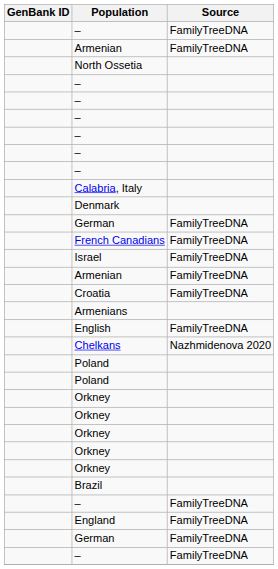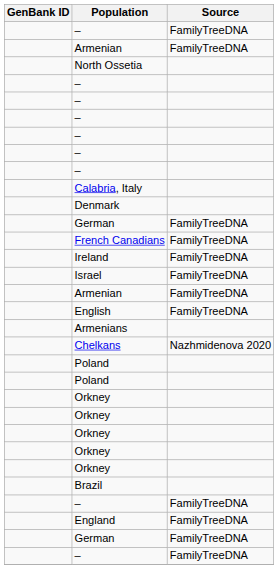 <table class="wikitable sortable">
 <tr>
 <th scope="col">GenBank ID</th>
 <th scope="col">Population</th>
 <th scope="col">Source</th>
 </tr>
 <tr>
 <td></td>
 <td>–</td>
 <td>FamilyTreeDNA</td>
 </tr>
 <tr>
 <td></td>
 <td>Armenian</td>
 <td>FamilyTreeDNA</td>
 </tr>
 <tr>
 <td></td>
 <td>North Ossetia</td>
 <td></td>
 </tr>
 <tr>
 <td></td>
 <td>–</td>
 <td></td>
 </tr>
 <tr>
 <td></td>
 <td>–</td>
 <td></td>
 </tr>
 <tr>
 <td></td>
 <td>–</td>
 <td></td>
 </tr>
 <tr>
 <td></td>
 <td>–</td>
 <td></td>
 </tr>
 <tr>
 <td></td>
 <td>–</td>
 <td></td>
 </tr>
 <tr>
 <td></td>
 <td>–</td>
 <td></td>
 </tr>
 <tr>
 <td></td>
 <td><a href='#'>Calabria</a>, Italy</td>
 <td></td>
 </tr>
 <tr>
 <td></td>
 <td>Denmark</td>
 <td></td>
 </tr>
 <tr>
 <td></td>
 <td>German</td>
 <td>FamilyTreeDNA</td>
 </tr>
 <tr>
 <td></td>
 <td><a href='#'>French Canadians</a></td>
 <td>FamilyTreeDNA</td>
 </tr>
 <tr>
 <td></td>
+<td>Ireland</td>
+<td>FamilyTreeDNA</td>
+</tr>
+<tr>
+<td></td>
 <td>Israel</td>
 <td>FamilyTreeDNA</td>
 </tr>
 <tr>
 <td></td>
 <td>Armenian</td>
 <td>FamilyTreeDNA</td>
 </tr>
 <tr>
 <td></td>
-<td>Croatia</td>
+<td>English</td>
 <td>FamilyTreeDNA</td>
 </tr>
 <tr>
 <td></td>
 <td>Armenians</td>
 <td></td>
-</tr>
-<tr>
-<td></td>
-<td>English</td>
-<td>FamilyTreeDNA</td>
 </tr>
 <tr>
 <td></td>
 <td><a href='#'>Chelkans</a></td>
 <td>Nazhmidenova 2020</td>
 </tr>
 <tr>
 <td></td>
 <td>Poland</td>
 <td></td>
 </tr>
 <tr>
 <td></td>
 <td>Poland</td>
 <td></td>
 </tr>
 <tr>
 <td></td>
 <td>Orkney</td>
 <td></td>
 </tr>
 <tr>
 <td></td>
 <td>Orkney</td>
 <td></td>
 </tr>
 <tr>
 <td></td>
 <td>Orkney</td>
 <td></td>
 </tr>
 <tr>
 <td></td>
 <td>Orkney</td>
 <td></td>
 </tr>
 <tr>
 <td></td>
 <td>Orkney</td>
 <td></td>
 </tr>
 <tr>
 <td></td>
 <td>Brazil</td>
 <td></td>
 </tr>
 <tr>
 <td></td>
 <td>–</td>
 <td>FamilyTreeDNA</td>
 </tr>
 <tr>
 <td></td>
 <td>England</td>
 <td>FamilyTreeDNA</td>
 </tr>
 <tr>
 <td></td>
 <td>German</td>
 <td>FamilyTreeDNA</td>
 </tr>
 <tr>
 <td></td>
 <td>–</td>
 <td>FamilyTreeDNA</td>
 </tr>
 <tr>
 </tr>
 </table>
